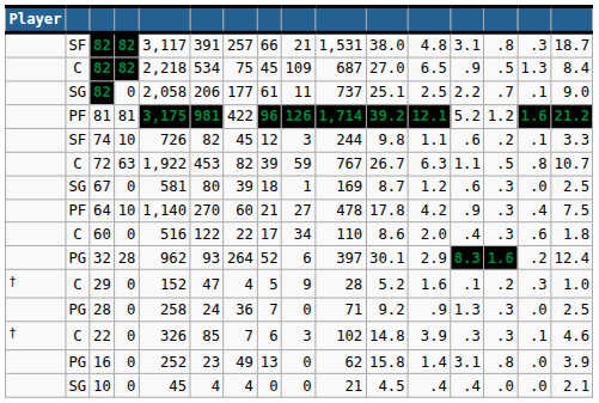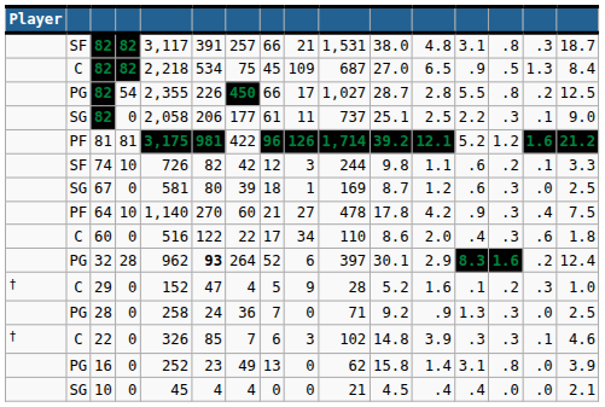 <table class="wikitable sortable" style="font-size: 95%; text-align:right;">
 <tr>
 <th style="background:#236192; color:#FFFFFF; border-top:#010101 3px solid; border-bottom:#010101 3px solid;">Player</th>
 <th style="background:#236192; color:#FFFFFF; border-top:#010101 3px solid; border-bottom:#010101 3px solid;"></th>
 <th style="background:#236192; color:#FFFFFF; border-top:#010101 3px solid; border-bottom:#010101 3px solid;"></th>
 <th style="background:#236192; color:#FFFFFF; border-top:#010101 3px solid; border-bottom:#010101 3px solid;"></th>
 <th style="background:#236192; color:#FFFFFF; border-top:#010101 3px solid; border-bottom:#010101 3px solid;"></th>
 <th style="background:#236192; color:#FFFFFF; border-top:#010101 3px solid; border-bottom:#010101 3px solid;"></th>
 <th style="background:#236192; color:#FFFFFF; border-top:#010101 3px solid; border-bottom:#010101 3px solid;"></th>
 <th style="background:#236192; color:#FFFFFF; border-top:#010101 3px solid; border-bottom:#010101 3px solid;"></th>
 <th style="background:#236192; color:#FFFFFF; border-top:#010101 3px solid; border-bottom:#010101 3px solid;"></th>
 <th style="background:#236192; color:#FFFFFF; border-top:#010101 3px solid; border-bottom:#010101 3px solid;"></th>
 <th style="background:#236192; color:#FFFFFF; border-top:#010101 3px solid; border-bottom:#010101 3px solid;"></th>
 <th style="background:#236192; color:#FFFFFF; border-top:#010101 3px solid; border-bottom:#010101 3px solid;"></th>
 <th style="background:#236192; color:#FFFFFF; border-top:#010101 3px solid; border-bottom:#010101 3px solid;"></th>
 <th style="background:#236192; color:#FFFFFF; border-top:#010101 3px solid; border-bottom:#010101 3px solid;"></th>
 <th style="background:#236192; color:#FFFFFF; border-top:#010101 3px solid; border-bottom:#010101 3px solid;"></th>
 <th style="background:#236192; color:#FFFFFF; border-top:#010101 3px solid; border-bottom:#010101 3px solid;"></th>
 </tr>
 <tr>
 <td style="text-align:left;"></td>
 <td style="text-align:center;">SF</td>
 <td style="background:#010101; color:#00843D;"><strong>82</strong></td>
 <td style="background:#010101; color:#00843D;"><strong>82</strong></td>
 <td>3,117</td>
 <td>391</td>
 <td>257</td>
 <td>66</td>
 <td>21</td>
 <td>1,531</td>
 <td>38.0</td>
 <td>4.8</td>
 <td>3.1</td>
 <td>.8</td>
 <td>.3</td>
 <td>18.7</td>
 </tr>
 <tr>
 <td style="text-align:left;"></td>
 <td style="text-align:center;">C</td>
 <td style="background:#010101; color:#00843D;"><strong>82</strong></td>
 <td style="background:#010101; color:#00843D;"><strong>82</strong></td>
 <td>2,218</td>
 <td>534</td>
 <td>75</td>
 <td>45</td>
 <td>109</td>
 <td>687</td>
 <td>27.0</td>
 <td>6.5</td>
 <td>.9</td>
 <td>.5</td>
 <td>1.3</td>
 <td>8.4</td>
 </tr>
 <tr>
 <td style="text-align:left;"></td>
+<td style="text-align:center;">PG</td>
+<td style="background:#010101; color:#00843D;"><strong>82</strong></td>
+<td>54</td>
+<td>2,355</td>
+<td>226</td>
+<td style="background:#010101; color:#00843D;"><strong>450</strong></td>
+<td>66</td>
+<td>17</td>
+<td>1,027</td>
+<td>28.7</td>
+<td>2.8</td>
+<td>5.5</td>
+<td>.8</td>
+<td>.2</td>
+<td>12.5</td>
+</tr>
+<tr>
+<td style="text-align:left;"></td>
 <td style="text-align:center;">SG</td>
 <td style="background:#010101; color:#00843D;"><strong>82</strong></td>
 <td>0</td>
 <td>2,058</td>
 <td>206</td>
 <td>177</td>
 <td>61</td>
 <td>11</td>
 <td>737</td>
 <td>25.1</td>
 <td>2.5</td>
 <td>2.2</td>
-<td>.7</td>
+<td>.3</td>
 <td>.1</td>
 <td>9.0</td>
 </tr>
 <tr>
 <td style="text-align:left;"></td>
 <td style="text-align:center;">PF</td>
 <td>81</td>
 <td>81</td>
 <td style="background:#010101; color:#00843D;"><strong>3,175</strong></td>
 <td style="background:#010101; color:#00843D;"><strong>981</strong></td>
 <td>422</td>
 <td style="background:#010101; color:#00843D;"><strong>96</strong></td>
 <td style="background:#010101; color:#00843D;"><strong>126</strong></td>
 <td style="background:#010101; color:#00843D;"><strong>1,714</strong></td>
 <td style="background:#010101; color:#00843D;"><strong>39.2</strong></td>
 <td style="background:#010101; color:#00843D;"><strong>12.1</strong></td>
 <td>5.2</td>
 <td>1.2</td>
 <td style="background:#010101; color:#00843D;"><strong>1.6</strong></td>
 <td style="background:#010101; color:#00843D;"><strong>21.2</strong></td>
 </tr>
 <tr>
 <td style="text-align:left;"></td>
 <td style="text-align:center;">SF</td>
 <td>74</td>
 <td>10</td>
 <td>726</td>
 <td>82</td>
-<td>45</td>
+<td>42</td>
 <td>12</td>
 <td>3</td>
 <td>244</td>
 <td>9.8</td>
 <td>1.1</td>
 <td>.6</td>
 <td>.2</td>
 <td>.1</td>
 <td>3.3</td>
-</tr>
-<tr>
-<td style="text-align:left;"></td>
-<td style="text-align:center;">C</td>
-<td>72</td>
-<td>63</td>
-<td>1,922</td>
-<td>453</td>
-<td>82</td>
-<td>39</td>
-<td>59</td>
-<td>767</td>
-<td>26.7</td>
-<td>6.3</td>
-<td>1.1</td>
-<td>.5</td>
-<td>.8</td>
-<td>10.7</td>
 </tr>
 <tr>
 <td style="text-align:left;"></td>
 <td style="text-align:center;">SG</td>
 <td>67</td>
 <td>0</td>
 <td>581</td>
 <td>80</td>
 <td>39</td>
 <td>18</td>
 <td>1</td>
 <td>169</td>
 <td>8.7</td>
 <td>1.2</td>
 <td>.6</td>
 <td>.3</td>
 <td>.0</td>
 <td>2.5</td>
 </tr>
 <tr>
 <td style="text-align:left;"></td>
 <td style="text-align:center;">PF</td>
 <td>64</td>
 <td>10</td>
 <td>1,140</td>
 <td>270</td>
 <td>60</td>
 <td>21</td>
 <td>27</td>
 <td>478</td>
 <td>17.8</td>
 <td>4.2</td>
 <td>.9</td>
 <td>.3</td>
 <td>.4</td>
 <td>7.5</td>
 </tr>
 <tr>
 <td style="text-align:left;"></td>
 <td style="text-align:center;">C</td>
 <td>60</td>
 <td>0</td>
 <td>516</td>
 <td>122</td>
 <td>22</td>
 <td>17</td>
 <td>34</td>
 <td>110</td>
 <td>8.6</td>
 <td>2.0</td>
 <td>.4</td>
 <td>.3</td>
 <td>.6</td>
 <td>1.8</td>
 </tr>
 <tr>
 <td style="text-align:left;"></td>
 <td style="text-align:center;">PG</td>
 <td>32</td>
 <td>28</td>
 <td>962</td>
-<td>93</td>
+<td><strong>93</strong></td>
 <td>264</td>
 <td>52</td>
 <td>6</td>
 <td>397</td>
 <td>30.1</td>
 <td>2.9</td>
 <td style="background:#010101; color:#00843D;"><strong>8.3</strong></td>
 <td style="background:#010101; color:#00843D;"><strong>1.6</strong></td>
 <td>.2</td>
 <td>12.4</td>
 </tr>
 <tr>
 <td style="text-align:left;"><sup>†</sup></td>
 <td style="text-align:center;">C</td>
 <td>29</td>
 <td>0</td>
 <td>152</td>
 <td>47</td>
 <td>4</td>
 <td>5</td>
 <td>9</td>
 <td>28</td>
 <td>5.2</td>
 <td>1.6</td>
 <td>.1</td>
 <td>.2</td>
 <td>.3</td>
 <td>1.0</td>
 </tr>
 <tr>
 <td style="text-align:left;"></td>
 <td style="text-align:center;">PG</td>
 <td>28</td>
 <td>0</td>
 <td>258</td>
 <td>24</td>
 <td>36</td>
 <td>7</td>
 <td>0</td>
 <td>71</td>
 <td>9.2</td>
 <td>.9</td>
 <td>1.3</td>
 <td>.3</td>
 <td>.0</td>
 <td>2.5</td>
 </tr>
 <tr>
 <td style="text-align:left;"><sup>†</sup></td>
 <td style="text-align:center;">C</td>
 <td>22</td>
 <td>0</td>
 <td>326</td>
 <td>85</td>
 <td>7</td>
 <td>6</td>
 <td>3</td>
 <td>102</td>
 <td>14.8</td>
 <td>3.9</td>
 <td>.3</td>
 <td>.3</td>
 <td>.1</td>
 <td>4.6</td>
 </tr>
 <tr>
 <td style="text-align:left;"></td>
 <td style="text-align:center;">PG</td>
 <td>16</td>
 <td>0</td>
 <td>252</td>
 <td>23</td>
 <td>49</td>
 <td>13</td>
 <td>0</td>
 <td>62</td>
 <td>15.8</td>
 <td>1.4</td>
 <td>3.1</td>
 <td>.8</td>
 <td>.0</td>
 <td>3.9</td>
 </tr>
 <tr>
 <td style="text-align:left;"></td>
 <td style="text-align:center;">SG</td>
 <td>10</td>
 <td>0</td>
 <td>45</td>
 <td>4</td>
 <td>4</td>
 <td>0</td>
 <td>0</td>
 <td>21</td>
 <td>4.5</td>
 <td>.4</td>
 <td>.4</td>
 <td>.0</td>
 <td>.0</td>
 <td>2.1</td>
 </tr>
 </table>
